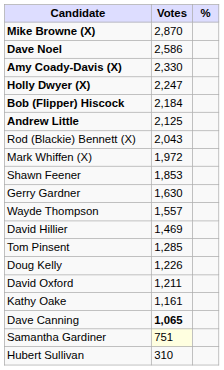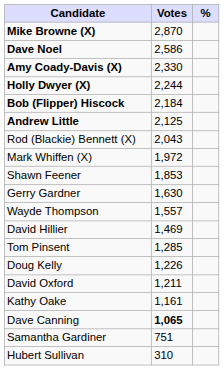 <table class="wikitable">
 <tr>
 <th style="background:#ddf; width:200px;">Candidate</th>
 <th style="background:#ddf; width:50px;">Votes</th>
 <th style="background:#ddf; width:30px;">%</th>
 </tr>
 <tr>
 <td><strong>Mike Browne (X)</strong></td>
 <td>2,870</td>
 <td></td>
 </tr>
 <tr>
 <td><strong>Dave Noel</strong></td>
 <td>2,586</td>
 <td></td>
 </tr>
 <tr>
 <td><strong>Amy Coady-Davis (X)</strong></td>
 <td>2,330</td>
 <td></td>
 </tr>
 <tr>
 <td><strong>Holly Dwyer (X)</strong></td>
-<td>2,247</td>
+<td>2,244</td>
 <td></td>
 </tr>
 <tr>
 <td><strong>Bob (Flipper) Hiscock</strong></td>
 <td>2,184</td>
 <td></td>
 </tr>
 <tr>
 <td><strong>Andrew Little</strong></td>
 <td>2,125</td>
 <td></td>
 </tr>
 <tr>
 <td>Rod (Blackie) Bennett (X)</td>
 <td>2,043</td>
 <td></td>
 </tr>
 <tr>
 <td>Mark Whiffen (X)</td>
 <td>1,972</td>
 <td></td>
 </tr>
 <tr>
 <td>Shawn Feener</td>
 <td>1,853</td>
 <td></td>
 </tr>
 <tr>
 <td>Gerry Gardner</td>
 <td>1,630</td>
 <td></td>
 </tr>
 <tr>
 <td>Wayde Thompson</td>
 <td>1,557</td>
 <td></td>
 </tr>
 <tr>
 <td>David Hillier</td>
 <td>1,469</td>
 <td></td>
 </tr>
 <tr>
 <td>Tom Pinsent</td>
 <td>1,285</td>
 <td></td>
 </tr>
 <tr>
 <td>Doug Kelly</td>
 <td>1,226</td>
 <td></td>
 </tr>
 <tr>
 <td>David Oxford</td>
 <td>1,211</td>
 <td></td>
 </tr>
 <tr>
 <td>Kathy Oake</td>
 <td>1,161</td>
 <td></td>
 </tr>
 <tr>
 <td>Dave Canning</td>
 <td><strong>1,065</strong></td>
 <td></td>
 </tr>
 <tr>
 <td>Samantha Gardiner</td>
-<td style="background: lightyellow;">751</td>
+<td>751</td>
 <td></td>
 </tr>
 <tr>
 <td>Hubert Sullivan</td>
 <td>310</td>
 <td></td>
 </tr>
 </table>
